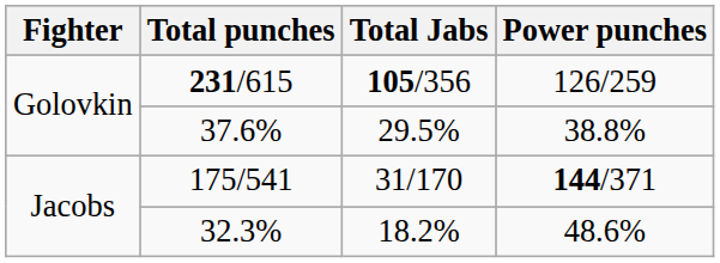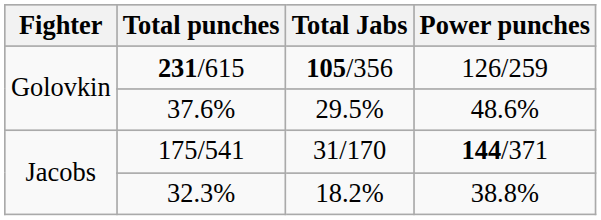 <table class="wikitable" style="text-align:center">
 <tr>
 <th>Fighter</th>
 <th>Total punches</th>
 <th>Total Jabs</th>
 <th>Power punches</th>
 </tr>
 <tr>
 <td rowspan="2">Golovkin</td>
 <td><strong>231</strong>/615</td>
 <td><strong>105</strong>/356</td>
 <td>126/259</td>
 </tr>
 <tr>
 <td>37.6%</td>
 <td>29.5%</td>
-<td>38.8%</td>
+<td>48.6%</td>
 </tr>
 <tr>
 <td rowspan="2">Jacobs</td>
 <td>175/541</td>
 <td>31/170</td>
 <td><strong>144</strong>/371</td>
 </tr>
 <tr>
 <td>32.3%</td>
 <td>18.2%</td>
-<td>48.6%</td>
+<td>38.8%</td>
 </tr>
 </table>
